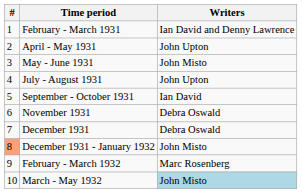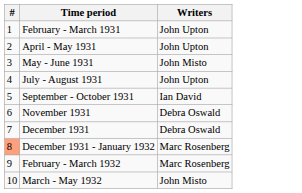 <table class="wikitable">
 <tr>
 <th>#</th>
 <th>Time period</th>
 <th>Writers</th>
 </tr>
 <tr>
 <td>1</td>
 <td>February - March 1931</td>
-<td>Ian David and Denny Lawrence</td>
+<td>John Upton</td>
 </tr>
 <tr>
 <td>2</td>
 <td>April - May 1931</td>
 <td>John Upton</td>
 </tr>
 <tr>
 <td>3</td>
 <td>May - June 1931</td>
 <td>John Misto</td>
 </tr>
 <tr>
 <td>4</td>
 <td>July - August 1931</td>
 <td>John Upton</td>
 </tr>
 <tr>
 <td>5</td>
 <td>September - October 1931</td>
 <td>Ian David</td>
 </tr>
 <tr>
 <td>6</td>
 <td>November 1931</td>
 <td>Debra Oswald</td>
 </tr>
 <tr>
 <td>7</td>
 <td>December 1931</td>
 <td>Debra Oswald</td>
 </tr>
 <tr>
 <td style="background: lightsalmon;">8</td>
 <td>December 1931 - January 1932</td>
-<td>John Misto</td>
+<td>Marc Rosenberg</td>
 </tr>
 <tr>
 <td>9</td>
 <td>February - March 1932</td>
 <td>Marc Rosenberg</td>
 </tr>
 <tr>
 <td>10</td>
 <td>March - May 1932</td>
-<td style="background: lightblue;">John Misto</td>
+<td>John Misto</td>
 </tr>
 </table>
